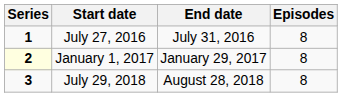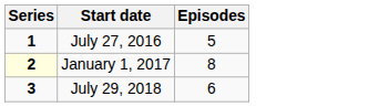 <table class="wikitable" style="text-align:center;">
 <tr>
 <th>Series</th>
 <th>Start date</th>
-<th>End date</th>
 <th>Episodes</th>
 </tr>
 <tr>
 <td><strong>1</strong></td>
 <td>July 27, 2016</td>
-<td>July 31, 2016</td>
-<td>8</td>
+<td>5</td>
 </tr>
 <tr>
 <td style="background: lightyellow;"><strong>2</strong></td>
 <td>January 1, 2017</td>
-<td>January 29, 2017</td>
 <td>8</td>
 </tr>
 <tr>
 <td><strong>3</strong></td>
 <td>July 29, 2018</td>
-<td>August 28, 2018</td>
-<td>8</td>
+<td>6</td>
 </tr>
 </table>
